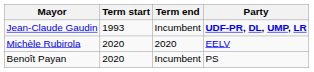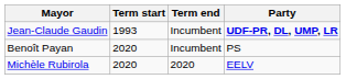 <table class="wikitable">
 <tr>
 <th>Mayor</th>
 <th>Term start</th>
 <th>Term end</th>
 <th>Party</th>
 </tr>
 <tr>
 <td><a href='#'>Jean-Claude Gaudin</a></td>
 <td>1993</td>
 <td>Incumbent</td>
 <td><strong><a href='#'>UDF-PR</a>, <a href='#'>DL</a>, <a href='#'>UMP</a>, <a href='#'>LR</a></strong></td>
 </tr>
 <tr>
+<td>Benoît Payan</td>
+<td>2020</td>
+<td>Incumbent</td>
+<td>PS</td>
+</tr>
+<tr>
 <td><a href='#'>Michèle Rubirola</a></td>
 <td>2020</td>
 <td>2020</td>
 <td><a href='#'>EELV</a></td>
 </tr>
-<tr>
-<td>Benoît Payan</td>
-<td>2020</td>
-<td>Incumbent</td>
-<td>PS</td>
-</tr>
 </table>
